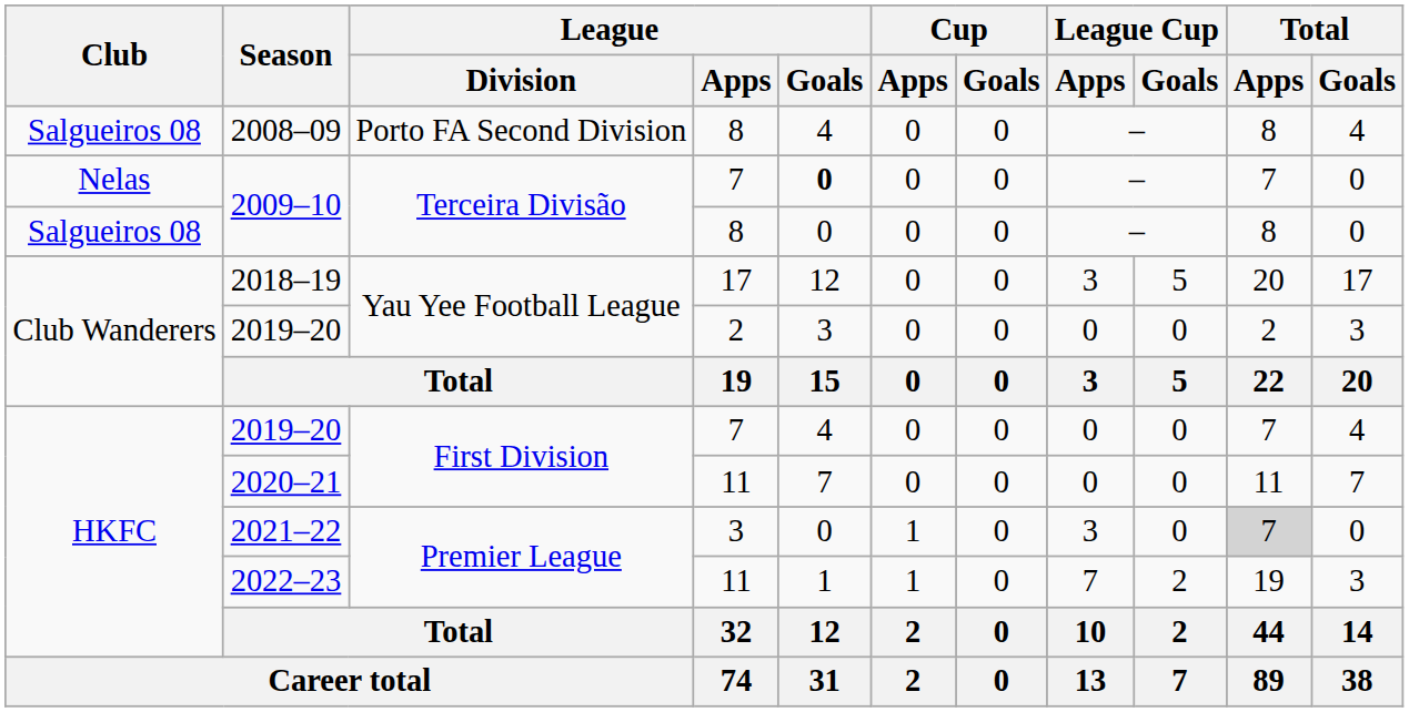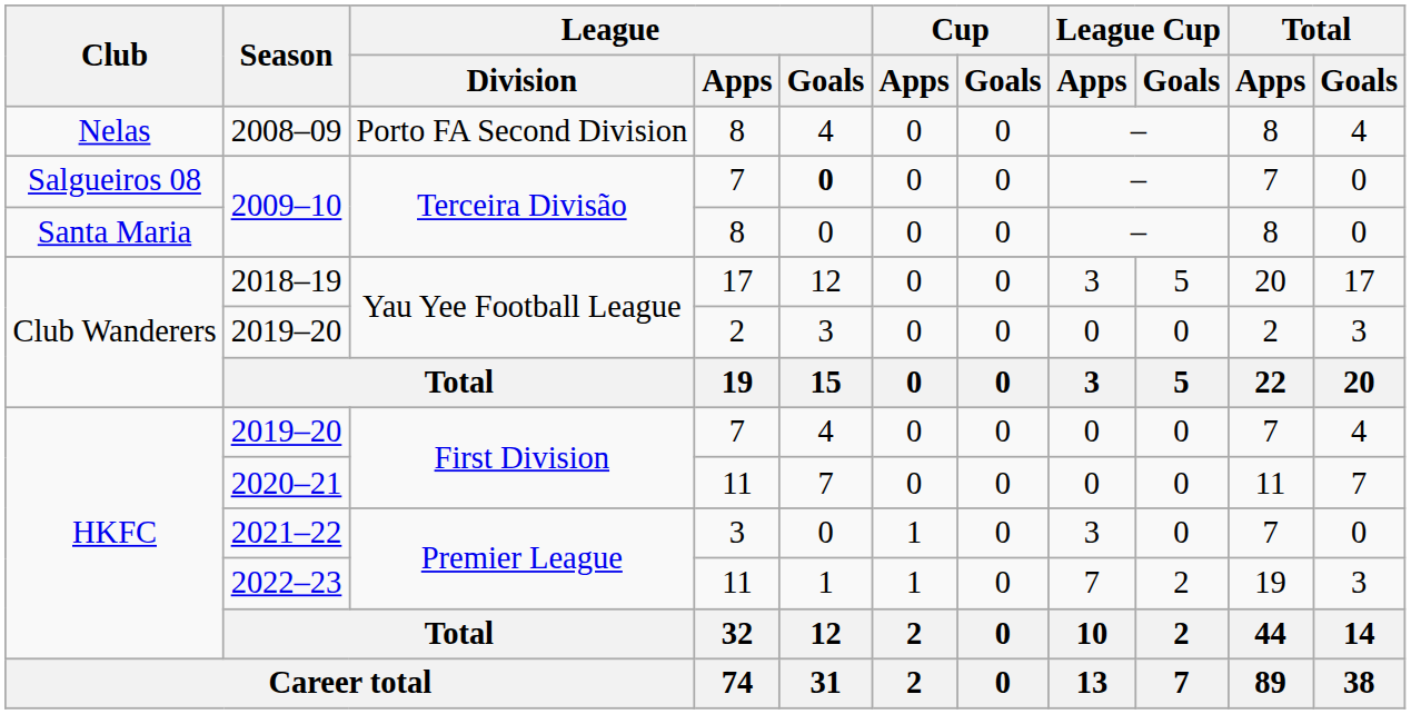 <table class="wikitable" style="text-align: center">
 <tr>
 <th rowspan="2">Club</th>
 <th rowspan="2">Season</th>
 <th colspan="3">League</th>
 <th colspan="2">Cup</th>
 <th colspan="2">League Cup</th>
 <th colspan="2">Total</th>
 </tr>
 <tr>
 <th>Division</th>
 <th>Apps</th>
 <th>Goals</th>
 <th>Apps</th>
 <th>Goals</th>
 <th>Apps</th>
 <th>Goals</th>
 <th>Apps</th>
 <th>Goals</th>
 </tr>
 <tr>
-<td><a href='#'>Salgueiros 08</a></td>
+<td><a href='#'>Nelas</a></td>
 <td>2008–09</td>
 <td>Porto FA Second Division</td>
 <td>8</td>
 <td>4</td>
 <td>0</td>
 <td>0</td>
 <td colspan="2">–</td>
 <td>8</td>
 <td>4</td>
 </tr>
 <tr>
-<td><a href='#'>Nelas</a></td>
+<td><a href='#'>Salgueiros 08</a></td>
 <td rowspan="2"><a href='#'>2009–10</a></td>
 <td rowspan="2"><a href='#'>Terceira Divisão</a></td>
 <td>7</td>
 <td><strong>0</strong></td>
 <td>0</td>
 <td>0</td>
 <td colspan="2">–</td>
 <td>7</td>
 <td>0</td>
 </tr>
 <tr>
-<td><a href='#'>Salgueiros 08</a></td>
+<td><a href='#'>Santa Maria</a></td>
 <td>8</td>
 <td>0</td>
 <td>0</td>
 <td>0</td>
 <td colspan="2">–</td>
 <td>8</td>
 <td>0</td>
 </tr>
 <tr>
 <td rowspan="3">Club Wanderers</td>
 <td>2018–19</td>
 <td rowspan="2">Yau Yee Football League</td>
 <td>17</td>
 <td>12</td>
 <td>0</td>
 <td>0</td>
 <td>3</td>
 <td>5</td>
 <td>20</td>
 <td>17</td>
 </tr>
 <tr>
 <td>2019–20</td>
 <td>2</td>
 <td>3</td>
 <td>0</td>
 <td>0</td>
 <td>0</td>
 <td>0</td>
 <td>2</td>
 <td>3</td>
 </tr>
 <tr>
 <th colspan="2">Total</th>
 <th>19</th>
 <th>15</th>
 <th>0</th>
 <th>0</th>
 <th>3</th>
 <th>5</th>
 <th>22</th>
 <th>20</th>
 </tr>
 <tr>
 <td rowspan="5"><a href='#'>HKFC</a></td>
 <td><a href='#'>2019–20</a></td>
 <td rowspan="2"><a href='#'>First Division</a></td>
 <td>7</td>
 <td>4</td>
 <td>0</td>
 <td>0</td>
 <td>0</td>
 <td>0</td>
 <td>7</td>
 <td>4</td>
 </tr>
 <tr>
 <td><a href='#'>2020–21</a></td>
 <td>11</td>
 <td>7</td>
 <td>0</td>
 <td>0</td>
 <td>0</td>
 <td>0</td>
 <td>11</td>
 <td>7</td>
 </tr>
 <tr>
 <td><a href='#'>2021–22</a></td>
 <td rowspan="2"><a href='#'>Premier League</a></td>
 <td>3</td>
 <td>0</td>
 <td>1</td>
 <td>0</td>
 <td>3</td>
 <td>0</td>
-<td style="background: lightgrey;">7</td>
+<td>7</td>
 <td>0</td>
 </tr>
 <tr>
 <td><a href='#'>2022–23</a></td>
 <td>11</td>
 <td>1</td>
 <td>1</td>
 <td>0</td>
 <td>7</td>
 <td>2</td>
 <td>19</td>
 <td>3</td>
 </tr>
 <tr>
 <th colspan="2">Total</th>
 <th>32</th>
 <th>12</th>
 <th>2</th>
 <th>0</th>
 <th>10</th>
 <th>2</th>
 <th>44</th>
 <th>14</th>
 </tr>
 <tr>
 <th colspan="3">Career total</th>
 <th>74</th>
 <th>31</th>
 <th>2</th>
 <th>0</th>
 <th>13</th>
 <th>7</th>
 <th>89</th>
 <th>38</th>
 </tr>
 </table>
